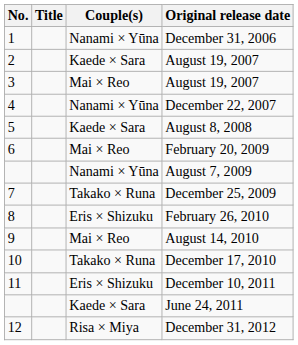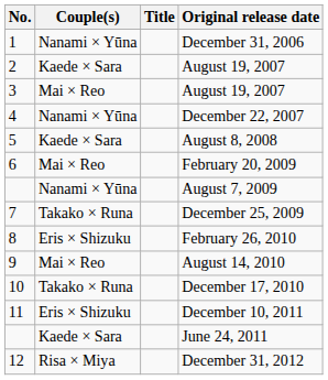 <table class="wikitable">
 <tr>
 <th>No.</th>
+<th>Couple(s)</th>
 <th>Title</th>
-<th>Couple(s)</th>
 <th>Original release date</th>
 </tr>
 <tr>
 <td>1</td>
+<td>Nanami × Yūna</td>
 <td></td>
-<td>Nanami × Yūna</td>
 <td>December 31, 2006</td>
 </tr>
 <tr>
 <td>2</td>
+<td>Kaede × Sara</td>
 <td></td>
-<td>Kaede × Sara</td>
 <td>August 19, 2007</td>
 </tr>
 <tr>
 <td>3</td>
+<td>Mai × Reo</td>
 <td></td>
-<td>Mai × Reo</td>
 <td>August 19, 2007</td>
 </tr>
 <tr>
 <td>4</td>
+<td>Nanami × Yūna</td>
 <td></td>
-<td>Nanami × Yūna</td>
 <td>December 22, 2007</td>
 </tr>
 <tr>
 <td>5</td>
+<td>Kaede × Sara</td>
 <td></td>
-<td>Kaede × Sara</td>
 <td>August 8, 2008</td>
 </tr>
 <tr>
 <td>6</td>
+<td>Mai × Reo</td>
 <td></td>
-<td>Mai × Reo</td>
 <td>February 20, 2009</td>
 </tr>
 <tr>
 <td></td>
+<td>Nanami × Yūna</td>
 <td></td>
-<td>Nanami × Yūna</td>
 <td>August 7, 2009</td>
 </tr>
 <tr>
 <td>7</td>
+<td>Takako × Runa</td>
 <td></td>
-<td>Takako × Runa</td>
 <td>December 25, 2009</td>
 </tr>
 <tr>
 <td>8</td>
+<td>Eris × Shizuku</td>
 <td></td>
-<td>Eris × Shizuku</td>
 <td>February 26, 2010</td>
 </tr>
 <tr>
 <td>9</td>
+<td>Mai × Reo</td>
 <td></td>
-<td>Mai × Reo</td>
 <td>August 14, 2010</td>
 </tr>
 <tr>
 <td>10</td>
+<td>Takako × Runa</td>
 <td></td>
-<td>Takako × Runa</td>
 <td>December 17, 2010</td>
 </tr>
 <tr>
 <td>11</td>
+<td>Eris × Shizuku</td>
 <td></td>
-<td>Eris × Shizuku</td>
 <td>December 10, 2011</td>
 </tr>
 <tr>
 <td></td>
+<td>Kaede × Sara</td>
 <td></td>
-<td>Kaede × Sara</td>
 <td>June 24, 2011</td>
 </tr>
 <tr>
 <td>12</td>
+<td>Risa × Miya</td>
 <td></td>
-<td>Risa × Miya</td>
 <td>December 31, 2012</td>
 </tr>
 </table>
